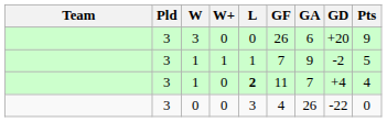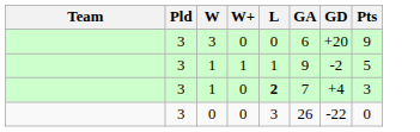 <table class="wikitable" style="text-align:center;">
 <tr>
 <th width=160>Team</th>
 <th width=25>Pld</th>
 <th width=25>W</th>
 <th width=25>W+</th>
 <th width=25>L</th>
-<th width=25>GF</th>
 <th width=25>GA</th>
 <th width=25>GD</th>
 <th width=25>Pts</th>
 </tr>
 <tr style="background:#ccffcc;">
 <td align=left></td>
 <td>3</td>
 <td>3</td>
 <td>0</td>
 <td>0</td>
-<td>26</td>
 <td>6</td>
 <td>+20</td>
 <td>9</td>
 </tr>
 <tr style="background:#ccffcc;">
 <td align=left></td>
 <td>3</td>
 <td>1</td>
 <td>1</td>
 <td>1</td>
-<td>7</td>
 <td>9</td>
 <td>-2</td>
 <td>5</td>
 </tr>
 <tr style="background:#ccffcc;">
 <td align=left></td>
 <td>3</td>
 <td>1</td>
 <td>0</td>
 <td><strong>2</strong></td>
-<td>11</td>
 <td>7</td>
 <td>+4</td>
-<td>4</td>
+<td>3</td>
 </tr>
 <tr>
 <td align=left></td>
 <td>3</td>
 <td>0</td>
 <td>0</td>
 <td>3</td>
-<td>4</td>
 <td>26</td>
 <td>-22</td>
 <td>0</td>
 </tr>
 </table>
